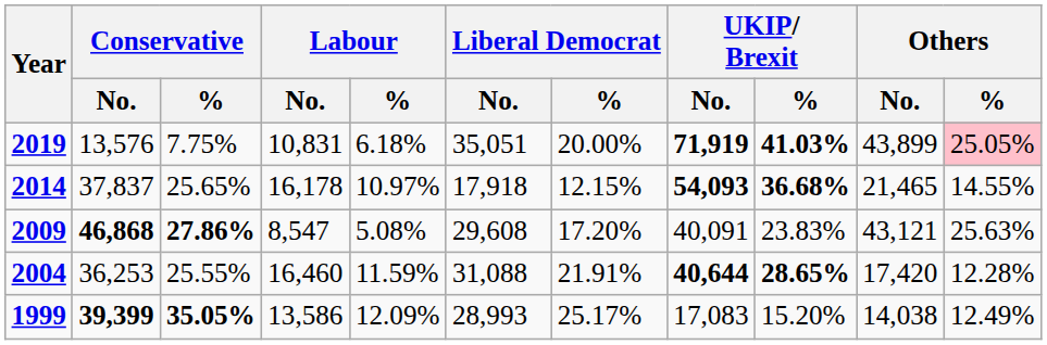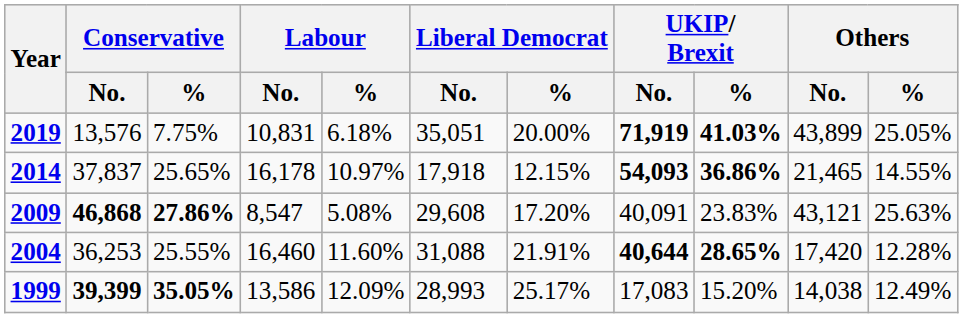 <table class="sortable wikitable">
 <tr>
 <th rowspan="2">Year</th>
 <th colspan="2"><a href='#'>Conservative</a></th>
 <th colspan="2"><a href='#'>Labour</a></th>
 <th colspan="2"><a href='#'>Liberal Democrat</a></th>
 <th colspan="2"><a href='#'>UKIP</a>/<br><a href='#'>Brexit</a></th>
 <th colspan="2">Others</th>
 </tr>
 <tr>
 <th>No.</th>
 <th>%</th>
 <th>No.</th>
 <th>%</th>
 <th>No.</th>
 <th>%</th>
 <th>No.</th>
 <th>%</th>
 <th>No.</th>
 <th>%</th>
 </tr>
 <tr>
 <td><strong><a href='#'>2019</a></strong></td>
 <td>13,576</td>
 <td>7.75%</td>
 <td>10,831</td>
 <td>6.18%</td>
 <td>35,051</td>
 <td>20.00%</td>
 <td><strong>71,919</strong></td>
 <td><strong>41.03%</strong></td>
 <td>43,899</td>
-<td style="background: pink;">25.05%</td>
+<td>25.05%</td>
 </tr>
 <tr>
 <td><strong><a href='#'>2014</a></strong></td>
 <td>37,837</td>
 <td>25.65%</td>
 <td>16,178</td>
 <td>10.97%</td>
 <td>17,918</td>
 <td>12.15%</td>
 <td><strong>54,093</strong></td>
-<td><strong>36.68%</strong></td>
+<td><strong>36.86%</strong></td>
 <td>21,465</td>
 <td>14.55%</td>
 </tr>
 <tr>
 <td><strong><a href='#'>2009</a></strong></td>
 <td><strong>46,868</strong></td>
 <td><strong>27.86%</strong></td>
 <td>8,547</td>
 <td>5.08%</td>
 <td>29,608</td>
 <td>17.20%</td>
 <td>40,091</td>
 <td>23.83%</td>
 <td>43,121</td>
 <td>25.63%</td>
 </tr>
 <tr>
 <td><strong><a href='#'>2004</a></strong></td>
 <td>36,253</td>
 <td>25.55%</td>
 <td>16,460</td>
-<td>11.59%</td>
+<td>11.60%</td>
 <td>31,088</td>
 <td>21.91%</td>
 <td><strong>40,644</strong></td>
 <td><strong>28.65%</strong></td>
 <td>17,420</td>
 <td>12.28%</td>
 </tr>
 <tr>
 <td><strong><a href='#'>1999</a></strong></td>
 <td><strong>39,399</strong></td>
 <td><strong>35.05%</strong></td>
 <td>13,586</td>
 <td>12.09%</td>
 <td>28,993</td>
 <td>25.17%</td>
 <td>17,083</td>
 <td>15.20%</td>
 <td>14,038</td>
 <td>12.49%</td>
 </tr>
 </table>
